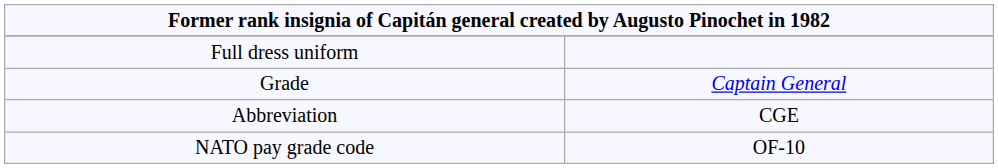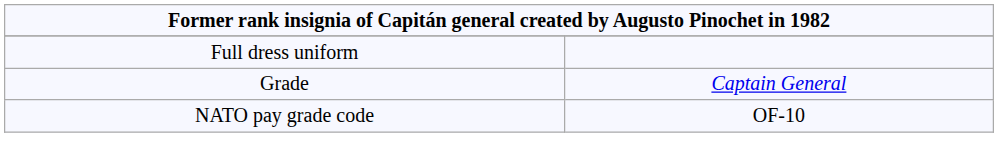 <table class="wikitable" style="border:1px solid #8888aa; background-color:#f7f8ff; padding:5px; font-size:100%; margin: 0px 12px 12px 0px;width:50%">
 <tr align=center>
 <td colspan=2><strong>Former rank insignia of Capitán general created by Augusto Pinochet in 1982</strong></td>
 </tr>
 <tr bgcolor="#CCCCCC">
 </tr>
 <tr>
 </tr>
 <tr align="center">
 <td>Full dress uniform</td>
 <td align="center"></td>
 </tr>
 <tr align="center">
 <td>Grade</td>
 <td><em><a href='#'>Captain General</a></em></td>
 </tr>
 <tr align="center">
-<td>Abbreviation</td>
-<td>CGE</td>
-</tr>
-<tr align="center">
 <td>NATO pay grade code</td>
 <td>OF-10</td>
 </tr>
 </table>
